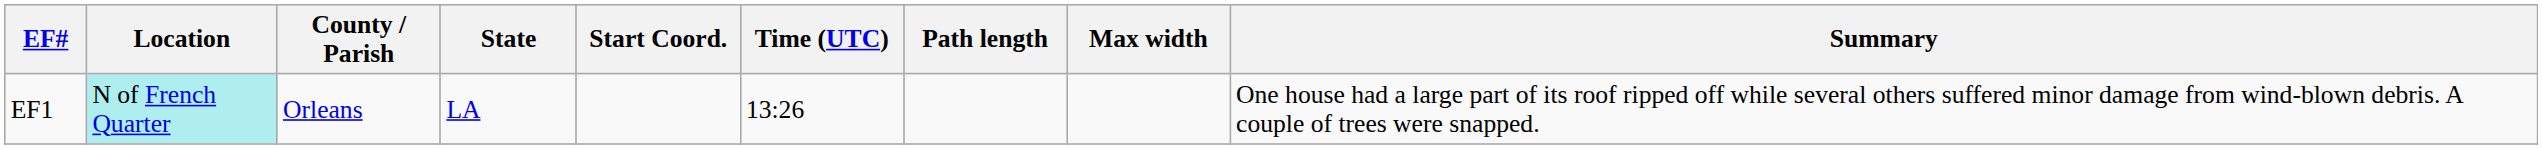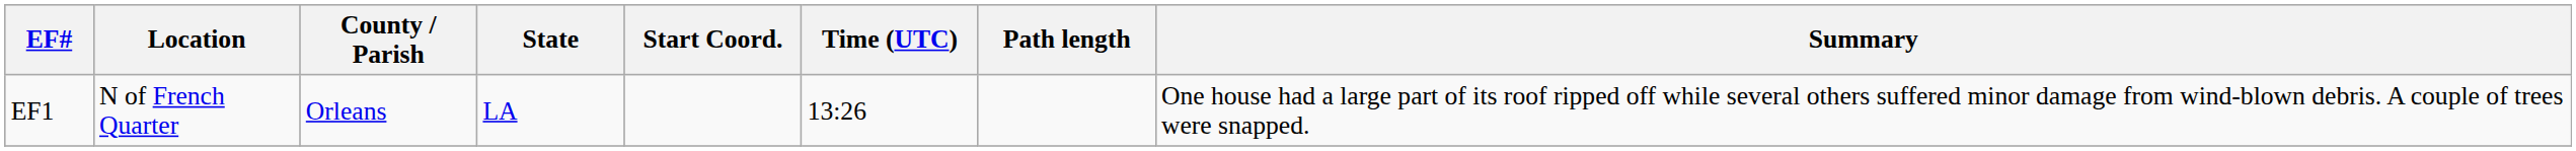 <table class="wikitable sortable" style="width:100%;">
 <tr>
 <th scope="col" style="width:3%; text-align:center;"><a href='#'>EF#</a></th>
 <th scope="col" style="width:7%; text-align:center;" class="unsortable">Location</th>
 <th scope="col" style="width:6%; text-align:center;" class="unsortable">County / Parish</th>
 <th scope="col" style="width:5%; text-align:center;">State</th>
 <th scope="col" style="width:6%; text-align:center;">Start Coord.</th>
 <th scope="col" style="width:6%; text-align:center;">Time (<a href='#'>UTC</a>)</th>
 <th scope="col" style="width:6%; text-align:center;">Path length</th>
-<th scope="col" style="width:6%; text-align:center;">Max width</th>
 <th scope="col" class="unsortable" style="width:48%; text-align:center;">Summary</th>
 </tr>
 <tr>
 <td bgcolor=>EF1</td>
-<td style="background: paleturquoise;">N of <a href='#'>French Quarter</a></td>
+<td>N of <a href='#'>French Quarter</a></td>
 <td><a href='#'>Orleans</a></td>
 <td><a href='#'>LA</a></td>
 <td></td>
 <td>13:26</td>
 <td></td>
-<td></td>
 <td>One house had a large part of its roof ripped off while several others suffered minor damage from wind-blown debris. A couple of trees were snapped.</td>
 </tr>
 </table>
